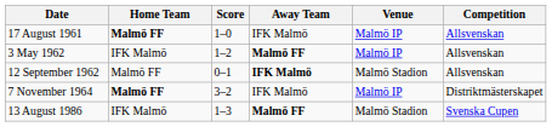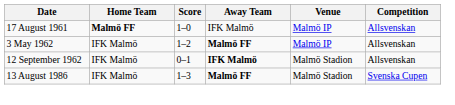 <table class="wikitable" style="font-size:90%">
 <tr>
 <th width=120>Date</th>
 <th width=120>Home Team</th>
 <th width=40>Score</th>
 <th width=120>Away Team</th>
 <th width=105>Venue</th>
 <th width=105>Competition</th>
 </tr>
 <tr>
 <td>17 August 1961</td>
 <td><strong>Malmö FF</strong></td>
 <td>1–0</td>
 <td>IFK Malmö</td>
 <td><a href='#'>Malmö IP</a></td>
 <td><a href='#'>Allsvenskan</a></td>
 </tr>
 <tr>
 <td>3 May 1962</td>
 <td>IFK Malmö</td>
 <td>1–2</td>
 <td><strong>Malmö FF</strong></td>
 <td><a href='#'>Malmö IP</a></td>
 <td>Allsvenskan</td>
 </tr>
 <tr>
 <td>12 September 1962</td>
-<td>Malmö FF</td>
+<td>IFK Malmö</td>
 <td>0–1</td>
 <td><strong>IFK Malmö</strong></td>
 <td>Malmö Stadion</td>
 <td>Allsvenskan</td>
-</tr>
-<tr>
-<td>7 November 1964</td>
-<td><strong>Malmö FF</strong></td>
-<td>3–2</td>
-<td>IFK Malmö</td>
-<td><a href='#'>Malmö IP</a></td>
-<td>Distriktmästerskapet</td>
 </tr>
 <tr>
 <td>13 August 1986</td>
 <td>IFK Malmö</td>
 <td>1–3</td>
 <td><strong>Malmö FF</strong></td>
 <td>Malmö Stadion</td>
 <td><a href='#'>Svenska Cupen</a></td>
 </tr>
 </table>
